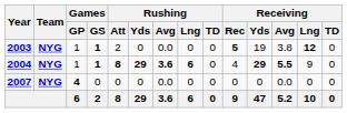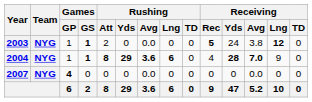 <table class="wikitable" style="text-align:center;">
 <tr>
 <th rowspan="2">Year</th>
 <th rowspan="2">Team</th>
 <th colspan="2">Games</th>
 <th colspan="5">Rushing</th>
 <th colspan="5">Receiving</th>
 </tr>
 <tr>
 <th>GP</th>
 <th>GS</th>
 <th>Att</th>
 <th>Yds</th>
 <th>Avg</th>
 <th>Lng</th>
 <th>TD</th>
 <th>Rec</th>
 <th>Yds</th>
 <th>Avg</th>
 <th>Lng</th>
 <th>TD</th>
 </tr>
 <tr>
 <th><a href='#'>2003</a></th>
 <th><a href='#'>NYG</a></th>
 <td>1</td>
 <td><strong>1</strong></td>
 <td>2</td>
 <td>0</td>
 <td>0.0</td>
 <td>0</td>
 <td>0</td>
 <td><strong>5</strong></td>
-<td>19</td>
+<td>24</td>
 <td>3.8</td>
 <td><strong>12</strong></td>
 <td>0</td>
 </tr>
 <tr>
 <th><a href='#'>2004</a></th>
 <th><a href='#'>NYG</a></th>
 <td>1</td>
 <td><strong>1</strong></td>
 <td><strong>8</strong></td>
 <td><strong>29</strong></td>
 <td><strong>3.6</strong></td>
 <td><strong>6</strong></td>
 <td>0</td>
 <td>4</td>
-<td><strong>29</strong></td>
-<td><strong>5.5</strong></td>
+<td><strong>28</strong></td>
+<td><strong>7.0</strong></td>
 <td>9</td>
 <td>0</td>
 </tr>
 <tr>
 <th><a href='#'>2007</a></th>
 <th><a href='#'>NYG</a></th>
 <td><strong>4</strong></td>
 <td>0</td>
 <td>0</td>
 <td>0</td>
 <td>0.0</td>
 <td>0</td>
 <td>0</td>
 <td>0</td>
 <td>0</td>
 <td>0.0</td>
 <td>0</td>
 <td>0</td>
 </tr>
 <tr>
 <th colspan="2"></th>
 <th>6</th>
 <th>2</th>
 <th>8</th>
 <th>29</th>
 <th>3.6</th>
 <th>6</th>
 <th>0</th>
 <th>9</th>
 <th>47</th>
 <th>5.2</th>
 <th>10</th>
 <th>0</th>
 </tr>
 </table>
